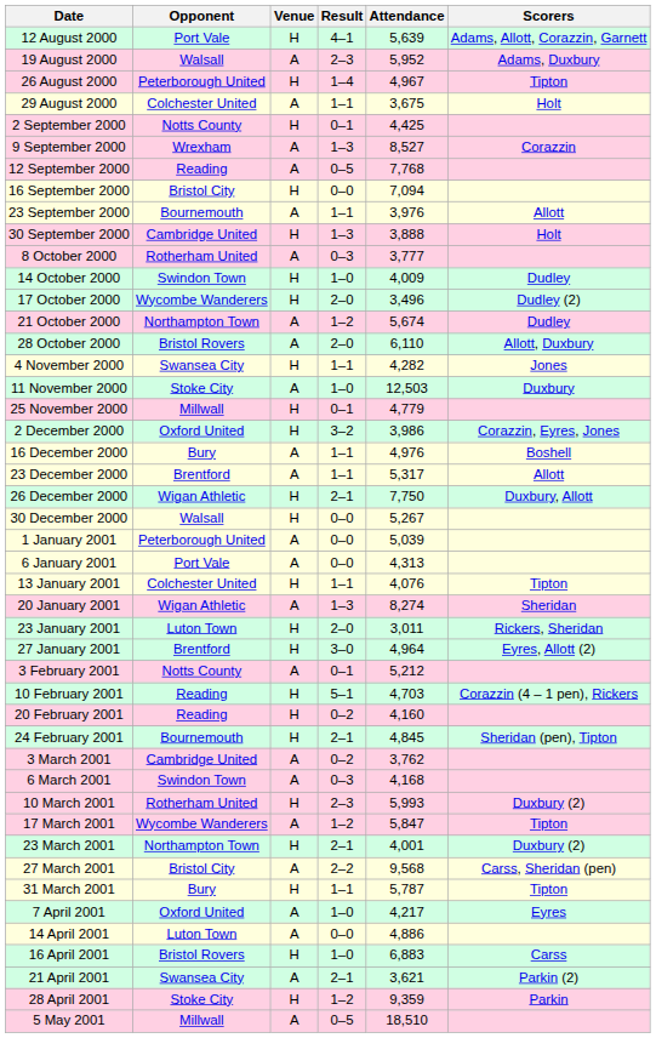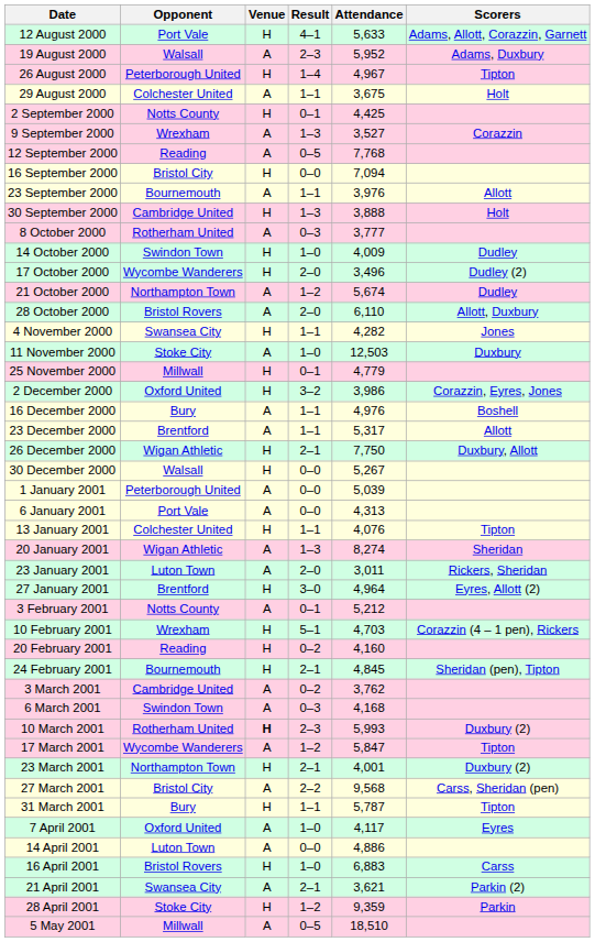 <table class="wikitable sortable" style="font-size:100%; text-align:center">
 <tr>
 <th>Date</th>
 <th>Opponent</th>
 <th>Venue</th>
 <th>Result</th>
 <th>Attendance</th>
 <th>Scorers</th>
 </tr>
 <tr style="background-color: #d0ffe3;">
 <td>12 August 2000</td>
 <td><a href='#'>Port Vale</a></td>
 <td>H</td>
 <td>4–1</td>
-<td>5,639</td>
+<td>5,633</td>
 <td><a href='#'>Adams</a>, <a href='#'>Allott</a>, <a href='#'>Corazzin</a>, <a href='#'>Garnett</a></td>
 </tr>
 <tr style="background-color: #ffd0e3;">
 <td>19 August 2000</td>
 <td><a href='#'>Walsall</a></td>
 <td>A</td>
 <td>2–3</td>
 <td>5,952</td>
 <td><a href='#'>Adams</a>, <a href='#'>Duxbury</a></td>
 </tr>
 <tr style="background-color: #ffd0e3;">
 <td>26 August 2000</td>
 <td><a href='#'>Peterborough United</a></td>
 <td>H</td>
 <td>1–4</td>
 <td>4,967</td>
 <td><a href='#'>Tipton</a></td>
 </tr>
 <tr style="background-color: #ffffdd;">
 <td>29 August 2000</td>
 <td><a href='#'>Colchester United</a></td>
 <td>A</td>
 <td>1–1</td>
 <td>3,675</td>
 <td><a href='#'>Holt</a></td>
 </tr>
 <tr style="background-color: #ffd0e3;">
 <td>2 September 2000</td>
 <td><a href='#'>Notts County</a></td>
 <td>H</td>
 <td>0–1</td>
 <td>4,425</td>
 <td></td>
 </tr>
 <tr style="background-color: #ffd0e3;">
 <td>9 September 2000</td>
 <td><a href='#'>Wrexham</a></td>
 <td>A</td>
 <td>1–3</td>
-<td>8,527</td>
+<td>3,527</td>
 <td><a href='#'>Corazzin</a></td>
 </tr>
 <tr style="background-color: #ffd0e3;">
 <td>12 September 2000</td>
 <td><a href='#'>Reading</a></td>
 <td>A</td>
 <td>0–5</td>
 <td>7,768</td>
 <td></td>
 </tr>
 <tr style="background-color: #ffffdd;">
 <td>16 September 2000</td>
 <td><a href='#'>Bristol City</a></td>
 <td>H</td>
 <td>0–0</td>
 <td>7,094</td>
 <td></td>
 </tr>
 <tr style="background-color: #ffffdd;">
 <td>23 September 2000</td>
 <td><a href='#'>Bournemouth</a></td>
 <td>A</td>
 <td>1–1</td>
 <td>3,976</td>
 <td><a href='#'>Allott</a></td>
 </tr>
 <tr style="background-color: #ffd0e3;">
 <td>30 September 2000</td>
 <td><a href='#'>Cambridge United</a></td>
 <td>H</td>
 <td>1–3</td>
 <td>3,888</td>
 <td><a href='#'>Holt</a></td>
 </tr>
 <tr style="background-color: #ffd0e3;">
 <td>8 October 2000</td>
 <td><a href='#'>Rotherham United</a></td>
 <td>A</td>
 <td>0–3</td>
 <td>3,777</td>
 <td></td>
 </tr>
 <tr style="background-color: #d0ffe3;">
 <td>14 October 2000</td>
 <td><a href='#'>Swindon Town</a></td>
 <td>H</td>
 <td>1–0</td>
 <td>4,009</td>
 <td><a href='#'>Dudley</a></td>
 </tr>
 <tr style="background-color: #d0ffe3;">
 <td>17 October 2000</td>
 <td><a href='#'>Wycombe Wanderers</a></td>
 <td>H</td>
 <td>2–0</td>
 <td>3,496</td>
 <td><a href='#'>Dudley</a> (2)</td>
 </tr>
 <tr style="background-color: #ffd0e3;">
 <td>21 October 2000</td>
 <td><a href='#'>Northampton Town</a></td>
 <td>A</td>
 <td>1–2</td>
 <td>5,674</td>
 <td><a href='#'>Dudley</a></td>
 </tr>
 <tr style="background-color: #d0ffe3;">
 <td>28 October 2000</td>
 <td><a href='#'>Bristol Rovers</a></td>
 <td>A</td>
 <td>2–0</td>
 <td>6,110</td>
 <td><a href='#'>Allott</a>, <a href='#'>Duxbury</a></td>
 </tr>
 <tr style="background-color: #ffffdd;">
 <td>4 November 2000</td>
 <td><a href='#'>Swansea City</a></td>
 <td>H</td>
 <td>1–1</td>
 <td>4,282</td>
 <td><a href='#'>Jones</a></td>
 </tr>
 <tr style="background-color: #d0ffe3;">
 <td>11 November 2000</td>
 <td><a href='#'>Stoke City</a></td>
 <td>A</td>
 <td>1–0</td>
 <td>12,503</td>
 <td><a href='#'>Duxbury</a></td>
 </tr>
 <tr style="background-color: #ffd0e3;">
 <td>25 November 2000</td>
 <td><a href='#'>Millwall</a></td>
 <td>H</td>
 <td>0–1</td>
 <td>4,779</td>
 <td></td>
 </tr>
 <tr style="background-color: #d0ffe3;">
 <td>2 December 2000</td>
 <td><a href='#'>Oxford United</a></td>
 <td>H</td>
 <td>3–2</td>
 <td>3,986</td>
 <td><a href='#'>Corazzin</a>, <a href='#'>Eyres</a>, <a href='#'>Jones</a></td>
 </tr>
 <tr style="background-color: #ffffdd;">
 <td>16 December 2000</td>
 <td><a href='#'>Bury</a></td>
 <td>A</td>
 <td>1–1</td>
 <td>4,976</td>
 <td><a href='#'>Boshell</a></td>
 </tr>
 <tr style="background-color: #ffffdd;">
 <td>23 December 2000</td>
 <td><a href='#'>Brentford</a></td>
 <td>A</td>
 <td>1–1</td>
 <td>5,317</td>
 <td><a href='#'>Allott</a></td>
 </tr>
 <tr style="background-color: #d0ffe3;">
 <td>26 December 2000</td>
 <td><a href='#'>Wigan Athletic</a></td>
 <td>H</td>
 <td>2–1</td>
 <td>7,750</td>
 <td><a href='#'>Duxbury</a>, <a href='#'>Allott</a></td>
 </tr>
 <tr style="background-color: #ffffdd;">
 <td>30 December 2000</td>
 <td><a href='#'>Walsall</a></td>
 <td>H</td>
 <td>0–0</td>
 <td>5,267</td>
 <td></td>
 </tr>
 <tr style="background-color: #ffffdd;">
 <td>1 January 2001</td>
 <td><a href='#'>Peterborough United</a></td>
 <td>A</td>
 <td>0–0</td>
 <td>5,039</td>
 <td></td>
 </tr>
 <tr style="background-color: #ffffdd;">
 <td>6 January 2001</td>
 <td><a href='#'>Port Vale</a></td>
 <td>A</td>
 <td>0–0</td>
 <td>4,313</td>
 <td></td>
 </tr>
 <tr style="background-color: #ffffdd;">
 <td>13 January 2001</td>
 <td><a href='#'>Colchester United</a></td>
 <td>H</td>
 <td>1–1</td>
 <td>4,076</td>
 <td><a href='#'>Tipton</a></td>
 </tr>
 <tr style="background-color: #ffd0e3;">
 <td>20 January 2001</td>
 <td><a href='#'>Wigan Athletic</a></td>
 <td>A</td>
 <td>1–3</td>
 <td>8,274</td>
 <td><a href='#'>Sheridan</a></td>
 </tr>
 <tr style="background-color: #d0ffe3;">
 <td>23 January 2001</td>
 <td><a href='#'>Luton Town</a></td>
-<td>H</td>
+<td>A</td>
 <td>2–0</td>
 <td>3,011</td>
 <td><a href='#'>Rickers</a>, <a href='#'>Sheridan</a></td>
 </tr>
 <tr style="background-color: #d0ffe3;">
 <td>27 January 2001</td>
 <td><a href='#'>Brentford</a></td>
 <td>H</td>
 <td>3–0</td>
 <td>4,964</td>
 <td><a href='#'>Eyres</a>, <a href='#'>Allott</a> (2)</td>
 </tr>
 <tr style="background-color: #ffd0e3;">
 <td>3 February 2001</td>
 <td><a href='#'>Notts County</a></td>
 <td>A</td>
 <td>0–1</td>
 <td>5,212</td>
 <td></td>
 </tr>
 <tr style="background-color: #d0ffe3;">
 <td>10 February 2001</td>
-<td><a href='#'>Reading</a></td>
+<td><a href='#'>Wrexham</a></td>
 <td>H</td>
 <td>5–1</td>
 <td>4,703</td>
 <td><a href='#'>Corazzin</a> (4 – 1 pen), <a href='#'>Rickers</a></td>
 </tr>
 <tr style="background-color: #ffd0e3;">
 <td>20 February 2001</td>
 <td><a href='#'>Reading</a></td>
 <td>H</td>
 <td>0–2</td>
 <td>4,160</td>
 <td></td>
 </tr>
 <tr style="background-color: #d0ffe3;">
 <td>24 February 2001</td>
 <td><a href='#'>Bournemouth</a></td>
 <td>H</td>
 <td>2–1</td>
 <td>4,845</td>
 <td><a href='#'>Sheridan</a> (pen), <a href='#'>Tipton</a></td>
 </tr>
 <tr style="background-color: #ffd0e3;">
 <td>3 March 2001</td>
 <td><a href='#'>Cambridge United</a></td>
 <td>A</td>
 <td>0–2</td>
 <td>3,762</td>
 <td></td>
 </tr>
 <tr style="background-color: #ffd0e3;">
 <td>6 March 2001</td>
 <td><a href='#'>Swindon Town</a></td>
 <td>A</td>
 <td>0–3</td>
 <td>4,168</td>
 <td></td>
 </tr>
 <tr style="background-color: #ffd0e3;">
 <td>10 March 2001</td>
 <td><a href='#'>Rotherham United</a></td>
-<td>H</td>
+<td><strong>H</strong></td>
 <td>2–3</td>
 <td>5,993</td>
 <td><a href='#'>Duxbury</a> (2)</td>
 </tr>
 <tr style="background-color: #ffd0e3;">
 <td>17 March 2001</td>
 <td><a href='#'>Wycombe Wanderers</a></td>
 <td>A</td>
 <td>1–2</td>
 <td>5,847</td>
 <td><a href='#'>Tipton</a></td>
 </tr>
 <tr style="background-color: #d0ffe3;">
 <td>23 March 2001</td>
 <td><a href='#'>Northampton Town</a></td>
 <td>H</td>
 <td>2–1</td>
 <td>4,001</td>
 <td><a href='#'>Duxbury</a> (2)</td>
 </tr>
 <tr style="background-color: #ffffdd;">
 <td>27 March 2001</td>
 <td><a href='#'>Bristol City</a></td>
 <td>A</td>
 <td>2–2</td>
 <td>9,568</td>
 <td><a href='#'>Carss</a>, <a href='#'>Sheridan</a> (pen)</td>
 </tr>
 <tr style="background-color: #ffffdd;">
 <td>31 March 2001</td>
 <td><a href='#'>Bury</a></td>
 <td>H</td>
 <td>1–1</td>
 <td>5,787</td>
 <td><a href='#'>Tipton</a></td>
 </tr>
 <tr style="background-color: #d0ffe3;">
 <td>7 April 2001</td>
 <td><a href='#'>Oxford United</a></td>
 <td>A</td>
 <td>1–0</td>
-<td>4,217</td>
+<td>4,117</td>
 <td><a href='#'>Eyres</a></td>
 </tr>
 <tr style="background-color: #ffffdd;">
 <td>14 April 2001</td>
 <td><a href='#'>Luton Town</a></td>
 <td>A</td>
 <td>0–0</td>
 <td>4,886</td>
 <td></td>
 </tr>
 <tr style="background-color: #d0ffe3;">
 <td>16 April 2001</td>
 <td><a href='#'>Bristol Rovers</a></td>
 <td>H</td>
 <td>1–0</td>
 <td>6,883</td>
 <td><a href='#'>Carss</a></td>
 </tr>
 <tr style="background-color: #d0ffe3;">
 <td>21 April 2001</td>
 <td><a href='#'>Swansea City</a></td>
 <td>A</td>
 <td>2–1</td>
 <td>3,621</td>
 <td><a href='#'>Parkin</a> (2)</td>
 </tr>
 <tr style="background-color: #ffd0e3;">
 <td>28 April 2001</td>
 <td><a href='#'>Stoke City</a></td>
 <td>H</td>
 <td>1–2</td>
 <td>9,359</td>
 <td><a href='#'>Parkin</a></td>
 </tr>
 <tr style="background-color: #ffd0e3;">
 <td>5 May 2001</td>
 <td><a href='#'>Millwall</a></td>
 <td>A</td>
 <td>0–5</td>
 <td>18,510</td>
 <td></td>
 </tr>
 </table>
